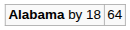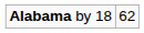 <table class="wikitable" style="margin-left: auto; margin-right: auto; border: none;">
 <tr align="center">
 </tr>
 <tr align="center">
 <td><strong>Alabama</strong> by 18</td>
-<td>64</td>
+<td>62</td>
 </tr>
 </table>
